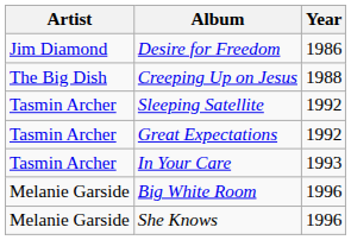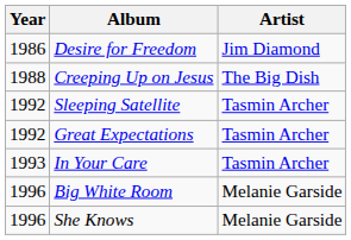 <table class="wikitable sortable">
 <tr>
+<th>Year</th>
+<th>Album</th>
 <th>Artist</th>
-<th>Album</th>
-<th>Year</th>
 </tr>
 <tr>
+<td>1986</td>
+<td><em><a href='#'>Desire for Freedom</a></em></td>
 <td><a href='#'>Jim Diamond</a></td>
-<td><em><a href='#'>Desire for Freedom</a></em></td>
-<td>1986</td>
 </tr>
 <tr>
+<td>1988</td>
+<td><em><a href='#'>Creeping Up on Jesus</a></em></td>
 <td><a href='#'>The Big Dish</a></td>
-<td><em><a href='#'>Creeping Up on Jesus</a></em></td>
-<td>1988</td>
 </tr>
 <tr>
+<td>1992</td>
+<td><em><a href='#'>Sleeping Satellite</a></em></td>
 <td><a href='#'>Tasmin Archer</a></td>
-<td><em><a href='#'>Sleeping Satellite</a></em></td>
-<td>1992</td>
 </tr>
 <tr>
+<td>1992</td>
+<td><em><a href='#'>Great Expectations</a></em></td>
 <td><a href='#'>Tasmin Archer</a></td>
-<td><em><a href='#'>Great Expectations</a></em></td>
-<td>1992</td>
 </tr>
 <tr>
+<td>1993</td>
+<td><em><a href='#'>In Your Care</a></em></td>
 <td><a href='#'>Tasmin Archer</a></td>
-<td><em><a href='#'>In Your Care</a></em></td>
-<td>1993</td>
 </tr>
 <tr>
+<td>1996</td>
+<td><em><a href='#'>Big White Room</a></em></td>
 <td>Melanie Garside</td>
-<td><em><a href='#'>Big White Room</a></em></td>
-<td>1996</td>
 </tr>
 <tr>
+<td>1996</td>
+<td><em>She Knows</em></td>
 <td>Melanie Garside</td>
-<td><em>She Knows</em></td>
-<td>1996</td>
 </tr>
 </table>
